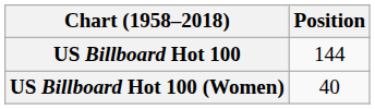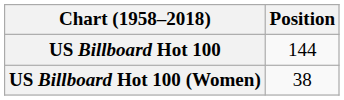 <table class="wikitable plainrowheaders" style="text-align:center">
 <tr>
 <th scope="col">Chart (1958–2018)</th>
 <th scope="col">Position</th>
 </tr>
 <tr>
 <th scope="row">US <em>Billboard</em> Hot 100</th>
 <td>144</td>
 </tr>
 <tr>
 <th scope="row">US <em>Billboard</em> Hot 100 (Women)</th>
-<td>40</td>
+<td>38</td>
 </tr>
 </table>
